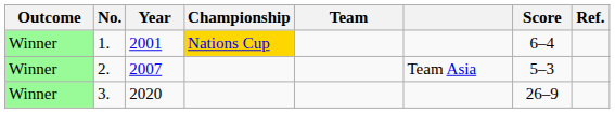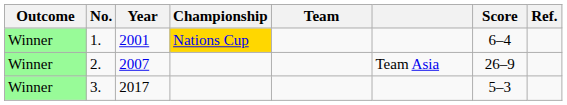 <table class="wikitable sortable">
 <tr>
 <th scope="col" style="width:80px;">Outcome</th>
 <th scope="col" style="width:20px;">No.</th>
 <th scope="col" style="width:50px;">Year</th>
 <th scope="col" style="width:100px;">Championship</th>
 <th scope="col" style="width:100px;">Team</th>
 <th scope="col" style="width:100px;"></th>
 <th scope="col" style="text-align:center; width:50px;">Score</th>
 <th scope="col" style="width:30px;" class="unsortable">Ref.</th>
 </tr>
 <tr>
 <td style="background:#98FB98">Winner</td>
 <td>1.</td>
 <td><a href='#'>2001</a></td>
 <td style="background: gold;"><a href='#'>Nations Cup</a></td>
 <td></td>
 <td></td>
 <td style="text-align:center;">6–4</td>
 <td style="text-align:center;"></td>
 </tr>
 <tr>
 <td style="background:#98FB98">Winner</td>
 <td>2.</td>
 <td><a href='#'>2007</a></td>
 <td></td>
 <td></td>
 <td>Team <a href='#'>Asia</a></td>
-<td style="text-align:center;">5–3</td>
+<td style="text-align:center;">26–9</td>
 <td style="text-align:center;"></td>
 </tr>
 <tr>
 <td style="background:#98FB98">Winner</td>
 <td>3.</td>
-<td>2020</td>
+<td>2017</td>
 <td></td>
 <td></td>
 <td></td>
-<td style="text-align:center;">26–9</td>
+<td style="text-align:center;">5–3</td>
 <td style="text-align:center;"></td>
 </tr>
 </table>
